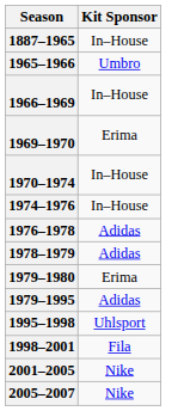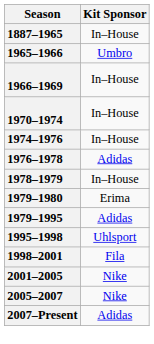 <table class="wikitable float-right">
 <tr class="hintergrundfarbe6">
 <th>Season</th>
 <th>Kit Sponsor</th>
 </tr>
 <tr style="text-align:center;">
 <th style="text-align:left;">1887–1965</th>
 <td>In–House</td>
 </tr>
 <tr style="text-align:center;">
 <th style="text-align:left;">1965–1966</th>
 <td><a href='#'>Umbro</a></td>
 </tr>
 <tr style="text-align:center;">
 <th style="text-align:left;"><br>1966–1969</th>
 <td>In–House</td>
 </tr>
 <tr style="text-align:center;">
-<th style="text-align:left;"><br>1969–1970</th>
-<td>Erima</td>
-</tr>
-<tr style="text-align:center;">
 <th style="text-align:left;"><br>1970–1974</th>
 <td>In–House</td>
 </tr>
 <tr style="text-align:center;">
 <th style="text-align:left;">1974–1976</th>
 <td>In–House</td>
 </tr>
 <tr style="text-align:center;">
 <th style="text-align:left;">1976–1978</th>
 <td><a href='#'>Adidas</a></td>
 </tr>
 <tr style="text-align:center;">
 <th style="text-align:left;">1978–1979</th>
-<td><a href='#'>Adidas</a></td>
+<td>In–House</td>
 </tr>
 <tr style="text-align:center;">
 <th style="text-align:left;">1979–1980</th>
 <td>Erima</td>
 </tr>
 <tr style="text-align:center;">
 <th style="text-align:left;">1979–1995</th>
 <td><a href='#'>Adidas</a></td>
 </tr>
 <tr style="text-align:center;">
 <th style="text-align:left;">1995–1998</th>
 <td><a href='#'>Uhlsport</a></td>
 </tr>
 <tr style="text-align:center;">
 <th style="text-align:left;">1998–2001</th>
 <td><a href='#'>Fila</a></td>
 </tr>
 <tr style="text-align:center;">
 <th style="text-align:left;">2001–2005</th>
 <td><a href='#'>Nike</a></td>
 </tr>
 <tr style="text-align:center;">
 <th style="text-align:left;">2005–2007</th>
 <td><a href='#'>Nike</a></td>
 </tr>
+<tr style="text-align:center;">
+<th style="text-align:left;">2007–Present</th>
+<td><a href='#'>Adidas</a></td>
+</tr>
 </table>
